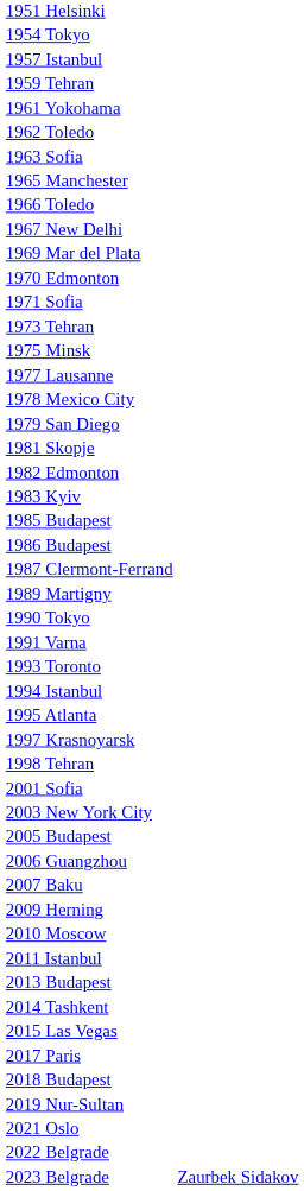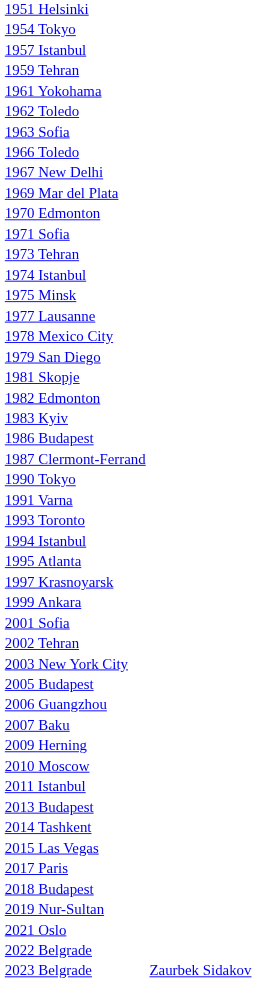 <table>
 <tr>
 <td><a href='#'>1951 Helsinki</a></td>
 <td></td>
 <td></td>
 <td></td>
 </tr>
 <tr>
 <td><a href='#'>1954 Tokyo</a></td>
 <td></td>
 <td></td>
 <td></td>
 </tr>
 <tr>
 <td><a href='#'>1957 Istanbul</a></td>
 <td></td>
 <td></td>
 <td></td>
 </tr>
 <tr>
 <td><a href='#'>1959 Tehran</a></td>
 <td></td>
 <td></td>
 <td></td>
 </tr>
 <tr>
 <td><a href='#'>1961 Yokohama</a></td>
 <td></td>
 <td></td>
 <td></td>
 </tr>
 <tr>
 <td><a href='#'>1962 Toledo</a></td>
 <td></td>
 <td></td>
 <td></td>
 </tr>
 <tr>
 <td><a href='#'>1963 Sofia</a></td>
 <td></td>
 <td></td>
 <td></td>
 </tr>
 <tr>
-<td><a href='#'>1965 Manchester</a></td>
-<td></td>
-<td></td>
-<td></td>
-</tr>
-<tr>
 <td><a href='#'>1966 Toledo</a></td>
 <td></td>
 <td></td>
 <td></td>
 </tr>
 <tr>
 <td><a href='#'>1967 New Delhi</a></td>
 <td></td>
 <td></td>
 <td></td>
 </tr>
 <tr>
 <td><a href='#'>1969 Mar del Plata</a></td>
 <td></td>
 <td></td>
 <td></td>
 </tr>
 <tr>
 <td><a href='#'>1970 Edmonton</a></td>
 <td></td>
 <td></td>
 <td></td>
 </tr>
 <tr>
 <td><a href='#'>1971 Sofia</a></td>
 <td></td>
 <td></td>
 <td></td>
 </tr>
 <tr>
 <td><a href='#'>1973 Tehran</a></td>
+<td></td>
+<td></td>
+<td></td>
+</tr>
+<tr>
+<td><a href='#'>1974 Istanbul</a></td>
 <td></td>
 <td></td>
 <td></td>
 </tr>
 <tr>
 <td><a href='#'>1975 Minsk</a></td>
 <td></td>
 <td></td>
 <td></td>
 </tr>
 <tr>
 <td><a href='#'>1977 Lausanne</a></td>
 <td></td>
 <td></td>
 <td></td>
 </tr>
 <tr>
 <td><a href='#'>1978 Mexico City</a></td>
 <td></td>
 <td></td>
 <td></td>
 </tr>
 <tr>
 <td><a href='#'>1979 San Diego</a></td>
 <td></td>
 <td></td>
 <td></td>
 </tr>
 <tr>
 <td><a href='#'>1981 Skopje</a></td>
 <td></td>
 <td></td>
 <td></td>
 </tr>
 <tr>
 <td><a href='#'>1982 Edmonton</a></td>
 <td></td>
 <td></td>
 <td></td>
 </tr>
 <tr>
 <td><a href='#'>1983 Kyiv</a></td>
 <td></td>
 <td></td>
 <td></td>
 </tr>
 <tr>
-<td><a href='#'>1985 Budapest</a></td>
-<td></td>
-<td></td>
-<td></td>
-</tr>
-<tr>
 <td><a href='#'>1986 Budapest</a></td>
 <td></td>
 <td></td>
 <td></td>
 </tr>
 <tr>
 <td><a href='#'>1987 Clermont-Ferrand</a></td>
-<td></td>
-<td></td>
-<td></td>
-</tr>
-<tr>
-<td><a href='#'>1989 Martigny</a></td>
 <td></td>
 <td></td>
 <td></td>
 </tr>
 <tr>
 <td><a href='#'>1990 Tokyo</a></td>
 <td></td>
 <td></td>
 <td></td>
 </tr>
 <tr>
 <td><a href='#'>1991 Varna</a></td>
 <td></td>
 <td></td>
 <td></td>
 </tr>
 <tr>
 <td><a href='#'>1993 Toronto</a></td>
 <td></td>
 <td></td>
 <td></td>
 </tr>
 <tr>
 <td><a href='#'>1994 Istanbul</a></td>
 <td></td>
 <td></td>
 <td></td>
 </tr>
 <tr>
 <td><a href='#'>1995 Atlanta</a></td>
 <td></td>
 <td></td>
 <td></td>
 </tr>
 <tr>
 <td><a href='#'>1997 Krasnoyarsk</a></td>
 <td></td>
 <td></td>
 <td></td>
 </tr>
 <tr>
-<td><a href='#'>1998 Tehran</a></td>
+<td><a href='#'>1999 Ankara</a></td>
 <td></td>
 <td></td>
 <td></td>
 </tr>
 <tr>
 <td><a href='#'>2001 Sofia</a></td>
+<td></td>
+<td></td>
+<td></td>
+</tr>
+<tr>
+<td><a href='#'>2002 Tehran</a></td>
 <td></td>
 <td></td>
 <td></td>
 </tr>
 <tr>
 <td><a href='#'>2003 New York City</a></td>
 <td></td>
 <td></td>
 <td></td>
 </tr>
 <tr>
 <td rowspan=2><a href='#'>2005 Budapest</a></td>
 <td rowspan=2></td>
 <td rowspan=2></td>
 <td></td>
 </tr>
 <tr>
 <td></td>
 </tr>
 <tr>
 <td rowspan=2><a href='#'>2006 Guangzhou</a></td>
 <td rowspan=2></td>
 <td rowspan=2></td>
 <td></td>
 </tr>
 <tr>
 <td></td>
 </tr>
 <tr>
 <td rowspan=2><a href='#'>2007 Baku</a></td>
 <td rowspan=2></td>
 <td rowspan=2></td>
 <td></td>
 </tr>
 <tr>
 <td></td>
 </tr>
 <tr>
 <td rowspan=2><a href='#'>2009 Herning</a></td>
 <td rowspan=2></td>
 <td rowspan=2></td>
 <td></td>
 </tr>
 <tr>
 <td></td>
 </tr>
 <tr>
 <td rowspan=2><a href='#'>2010 Moscow</a></td>
 <td rowspan=2></td>
 <td rowspan=2></td>
 <td></td>
 </tr>
 <tr>
 <td></td>
 </tr>
 <tr>
 <td rowspan=2><a href='#'>2011 Istanbul</a></td>
 <td rowspan=2></td>
 <td rowspan=2></td>
 <td></td>
 </tr>
 <tr>
 <td></td>
 </tr>
 <tr>
 <td rowspan=2><a href='#'>2013 Budapest</a></td>
 <td rowspan=2></td>
 <td rowspan=2></td>
 <td></td>
 </tr>
 <tr>
 <td></td>
 </tr>
 <tr>
 <td rowspan=2><a href='#'>2014 Tashkent</a></td>
 <td rowspan=2></td>
 <td rowspan=2></td>
 <td></td>
 </tr>
 <tr>
 <td></td>
 </tr>
 <tr>
 <td rowspan=2><a href='#'>2015 Las Vegas</a></td>
 <td rowspan=2></td>
 <td rowspan=2></td>
 <td></td>
 </tr>
 <tr>
 <td></td>
 </tr>
 <tr>
 <td rowspan=2><a href='#'>2017 Paris</a></td>
 <td rowspan=2></td>
 <td rowspan=2></td>
 <td></td>
 </tr>
 <tr>
 <td></td>
 </tr>
 <tr>
 <td rowspan=2><a href='#'>2018 Budapest</a></td>
 <td rowspan=2></td>
 <td rowspan=2></td>
 <td></td>
 </tr>
 <tr>
 <td></td>
 </tr>
 <tr>
 <td rowspan=2><a href='#'>2019 Nur-Sultan</a></td>
 <td rowspan=2></td>
 <td rowspan=2></td>
 <td></td>
 </tr>
 <tr>
 <td></td>
 </tr>
 <tr>
 <td rowspan=2><a href='#'>2021 Oslo</a></td>
 <td rowspan=2></td>
 <td rowspan=2></td>
 <td></td>
 </tr>
 <tr>
 <td></td>
 </tr>
 <tr>
 <td rowspan=2><a href='#'>2022 Belgrade</a></td>
 <td rowspan=2></td>
 <td rowspan=2></td>
 <td></td>
 </tr>
 <tr>
 <td></td>
 </tr>
 <tr>
 <td rowspan=2><a href='#'>2023 Belgrade</a></td>
 <td rowspan=2> <a href='#'>Zaurbek Sidakov</a> </td>
 <td rowspan=2></td>
 <td></td>
 </tr>
 <tr>
 <td></td>
 </tr>
 </table>
